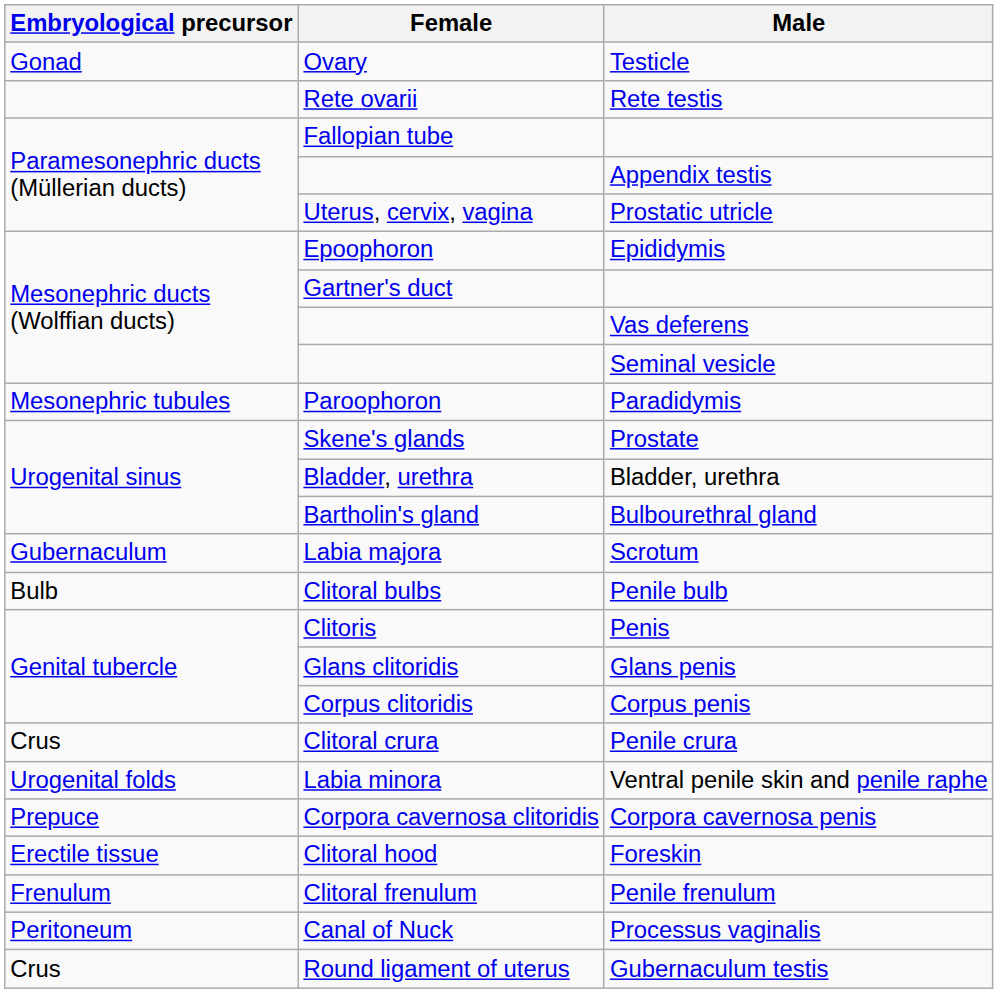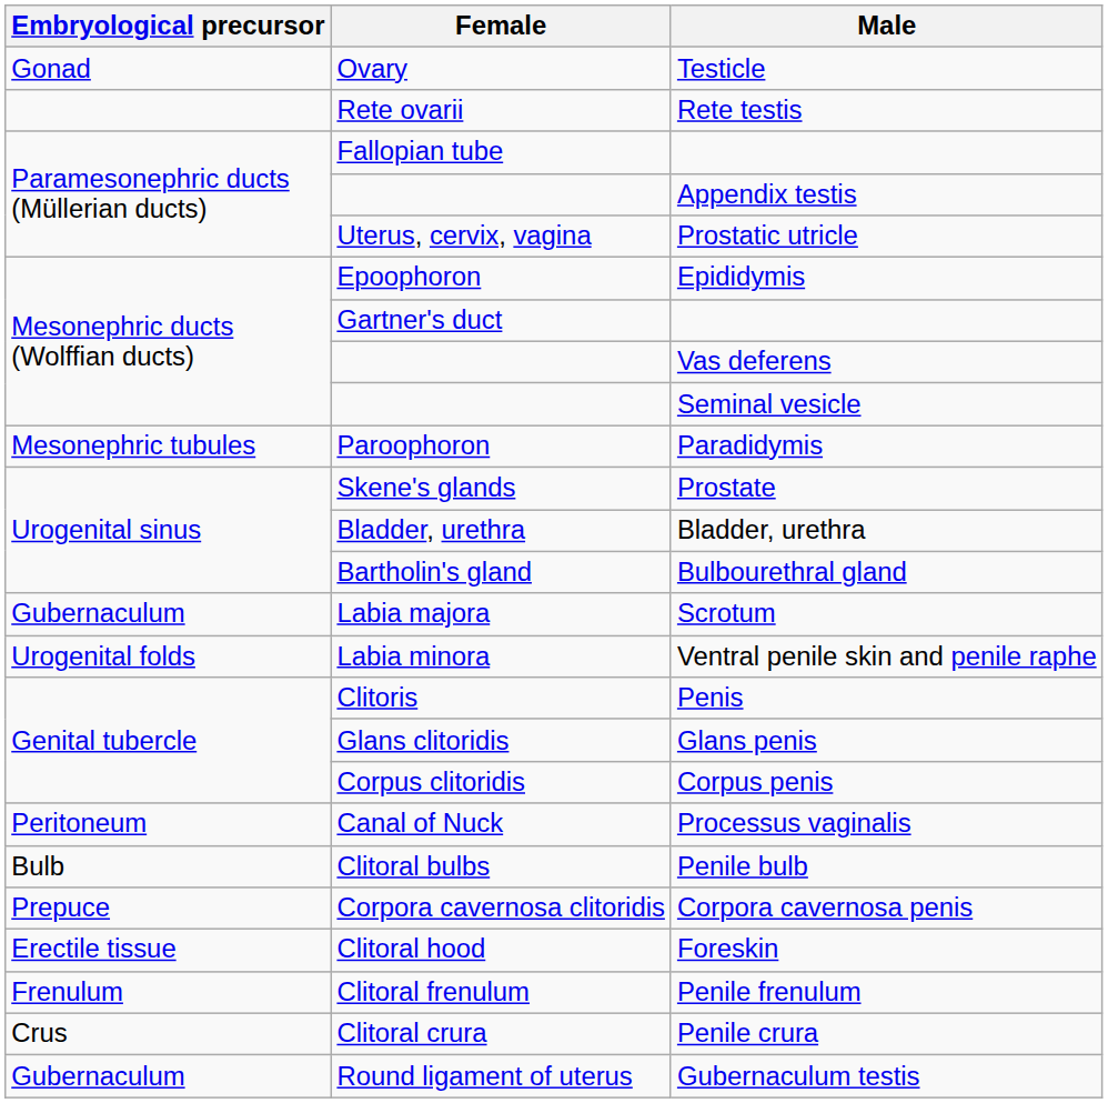 <table class="wikitable">
 <tr>
 <th><a href='#'>Embryological</a> precursor</th>
 <th>Female</th>
 <th>Male</th>
 </tr>
 <tr>
 <td><a href='#'>Gonad</a></td>
 <td><a href='#'>Ovary</a></td>
 <td><a href='#'>Testicle</a></td>
 </tr>
 <tr>
 <td></td>
 <td><a href='#'>Rete ovarii</a></td>
 <td><a href='#'>Rete testis</a></td>
 </tr>
 <tr>
 <td rowspan=3><a href='#'>Paramesonephric ducts</a><br>(Müllerian ducts)</td>
 <td><a href='#'>Fallopian tube</a></td>
 <td></td>
 </tr>
 <tr>
 <td></td>
 <td><a href='#'>Appendix testis</a></td>
 </tr>
 <tr>
 <td><a href='#'>Uterus</a>, <a href='#'>cervix</a>, <a href='#'>vagina</a></td>
 <td><a href='#'>Prostatic utricle</a></td>
 </tr>
 <tr>
 <td rowspan=4><a href='#'>Mesonephric ducts</a><br>(Wolffian ducts)</td>
 <td><a href='#'>Epoophoron</a></td>
 <td><a href='#'>Epididymis</a></td>
 </tr>
 <tr>
 <td><a href='#'>Gartner's duct</a></td>
 <td></td>
 </tr>
 <tr>
 <td></td>
 <td><a href='#'>Vas deferens</a></td>
 </tr>
 <tr>
 <td></td>
 <td><a href='#'>Seminal vesicle</a></td>
 </tr>
 <tr>
 <td><a href='#'>Mesonephric tubules</a></td>
 <td><a href='#'>Paroophoron</a></td>
 <td><a href='#'>Paradidymis</a></td>
 </tr>
 <tr>
 <td rowspan=3><a href='#'>Urogenital sinus</a></td>
 <td><a href='#'>Skene's glands</a></td>
 <td><a href='#'>Prostate</a></td>
 </tr>
 <tr>
 <td><a href='#'>Bladder</a>, <a href='#'>urethra</a></td>
 <td>Bladder, urethra</td>
 </tr>
 <tr>
 <td><a href='#'>Bartholin's gland</a></td>
 <td><a href='#'>Bulbourethral gland</a></td>
 </tr>
 <tr>
 <td><a href='#'>Gubernaculum</a></td>
 <td><a href='#'>Labia majora</a></td>
 <td><a href='#'>Scrotum</a></td>
 </tr>
 <tr>
-<td>Bulb</td>
-<td><a href='#'>Clitoral bulbs</a></td>
-<td><a href='#'>Penile bulb</a></td>
+<td><a href='#'>Urogenital folds</a></td>
+<td><a href='#'>Labia minora</a></td>
+<td>Ventral penile skin and <a href='#'>penile raphe</a></td>
 </tr>
 <tr>
 <td rowspan=3><a href='#'>Genital tubercle</a></td>
 <td><a href='#'>Clitoris</a></td>
 <td><a href='#'>Penis</a></td>
 </tr>
 <tr>
 <td><a href='#'>Glans clitoridis</a></td>
 <td><a href='#'>Glans penis</a></td>
 </tr>
 <tr>
 <td><a href='#'>Corpus clitoridis</a></td>
 <td><a href='#'>Corpus penis</a></td>
 </tr>
 <tr>
-<td>Crus</td>
-<td><a href='#'>Clitoral crura</a></td>
-<td><a href='#'>Penile crura</a></td>
+<td><a href='#'>Peritoneum</a></td>
+<td><a href='#'>Canal of Nuck</a></td>
+<td><a href='#'>Processus vaginalis</a></td>
 </tr>
 <tr>
-<td><a href='#'>Urogenital folds</a></td>
-<td><a href='#'>Labia minora</a></td>
-<td>Ventral penile skin and <a href='#'>penile raphe</a></td>
+<td>Bulb</td>
+<td><a href='#'>Clitoral bulbs</a></td>
+<td><a href='#'>Penile bulb</a></td>
 </tr>
 <tr>
 <td><a href='#'>Prepuce</a></td>
 <td><a href='#'>Corpora cavernosa clitoridis</a></td>
 <td><a href='#'>Corpora cavernosa penis</a></td>
 </tr>
 <tr>
 <td><a href='#'>Erectile tissue</a></td>
 <td><a href='#'>Clitoral hood</a></td>
 <td><a href='#'>Foreskin</a></td>
 </tr>
 <tr>
 <td><a href='#'>Frenulum</a></td>
 <td><a href='#'>Clitoral frenulum</a></td>
 <td><a href='#'>Penile frenulum</a></td>
 </tr>
 <tr>
-<td><a href='#'>Peritoneum</a></td>
-<td><a href='#'>Canal of Nuck</a></td>
-<td><a href='#'>Processus vaginalis</a></td>
+<td>Crus</td>
+<td><a href='#'>Clitoral crura</a></td>
+<td><a href='#'>Penile crura</a></td>
 </tr>
 <tr>
-<td>Crus</td>
+<td><a href='#'>Gubernaculum</a></td>
 <td><a href='#'>Round ligament of uterus</a></td>
 <td><a href='#'>Gubernaculum testis</a></td>
 </tr>
 </table>
